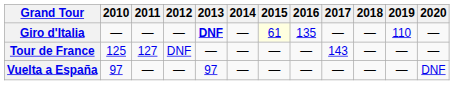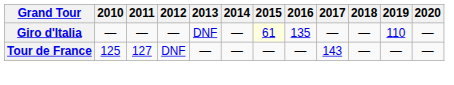 <table class="wikitable plainrowheaders">
 <tr>
 <th scope="col"><a href='#'>Grand Tour</a></th>
 <th scope="col">2010</th>
 <th scope="col">2011</th>
 <th scope="col">2012</th>
 <th scope="col">2013</th>
 <th scope="col">2014</th>
 <th scope="col">2015</th>
 <th scope="col">2016</th>
 <th scope="col">2017</th>
 <th scope="col">2018</th>
 <th scope="col">2019</th>
 <th scope="col">2020</th>
 </tr>
 <tr style="text-align:center;">
 <th scope="row"> <a href='#'>Giro d'Italia</a></th>
 <td>—</td>
 <td>—</td>
 <td>—</td>
-<td style="text-align:center;"><strong><a href='#'>DNF</a></strong></td>
+<td style="text-align:center;"><a href='#'>DNF</a></td>
 <td>—</td>
 <td style="background: lightyellow; text-align:center;"><a href='#'>61</a></td>
 <td style="text-align:center;"><a href='#'>135</a></td>
 <td>—</td>
 <td>—</td>
 <td style="text-align:center;"><a href='#'>110</a></td>
 <td>—</td>
 </tr>
 <tr style="text-align:center;">
 <th scope="row"> <a href='#'>Tour de France</a></th>
 <td style="text-align:center;"><a href='#'>125</a></td>
 <td style="text-align:center;"><a href='#'>127</a></td>
 <td style="text-align:center;"><a href='#'>DNF</a></td>
 <td>—</td>
 <td>—</td>
 <td>—</td>
 <td>—</td>
 <td style="text-align:center;"><a href='#'>143</a></td>
 <td>—</td>
 <td>—</td>
 <td>—</td>
 </tr>
-<tr style="text-align:center;">
-<th scope="row"> <a href='#'>Vuelta a España</a></th>
-<td style="text-align:center;"><a href='#'>97</a></td>
-<td>—</td>
-<td>—</td>
-<td style="text-align:center;"><a href='#'>97</a></td>
-<td>—</td>
-<td>—</td>
-<td>—</td>
-<td>—</td>
-<td>—</td>
-<td>—</td>
-<td style="text-align:center;"><a href='#'>DNF</a></td>
-</tr>
 </table>
